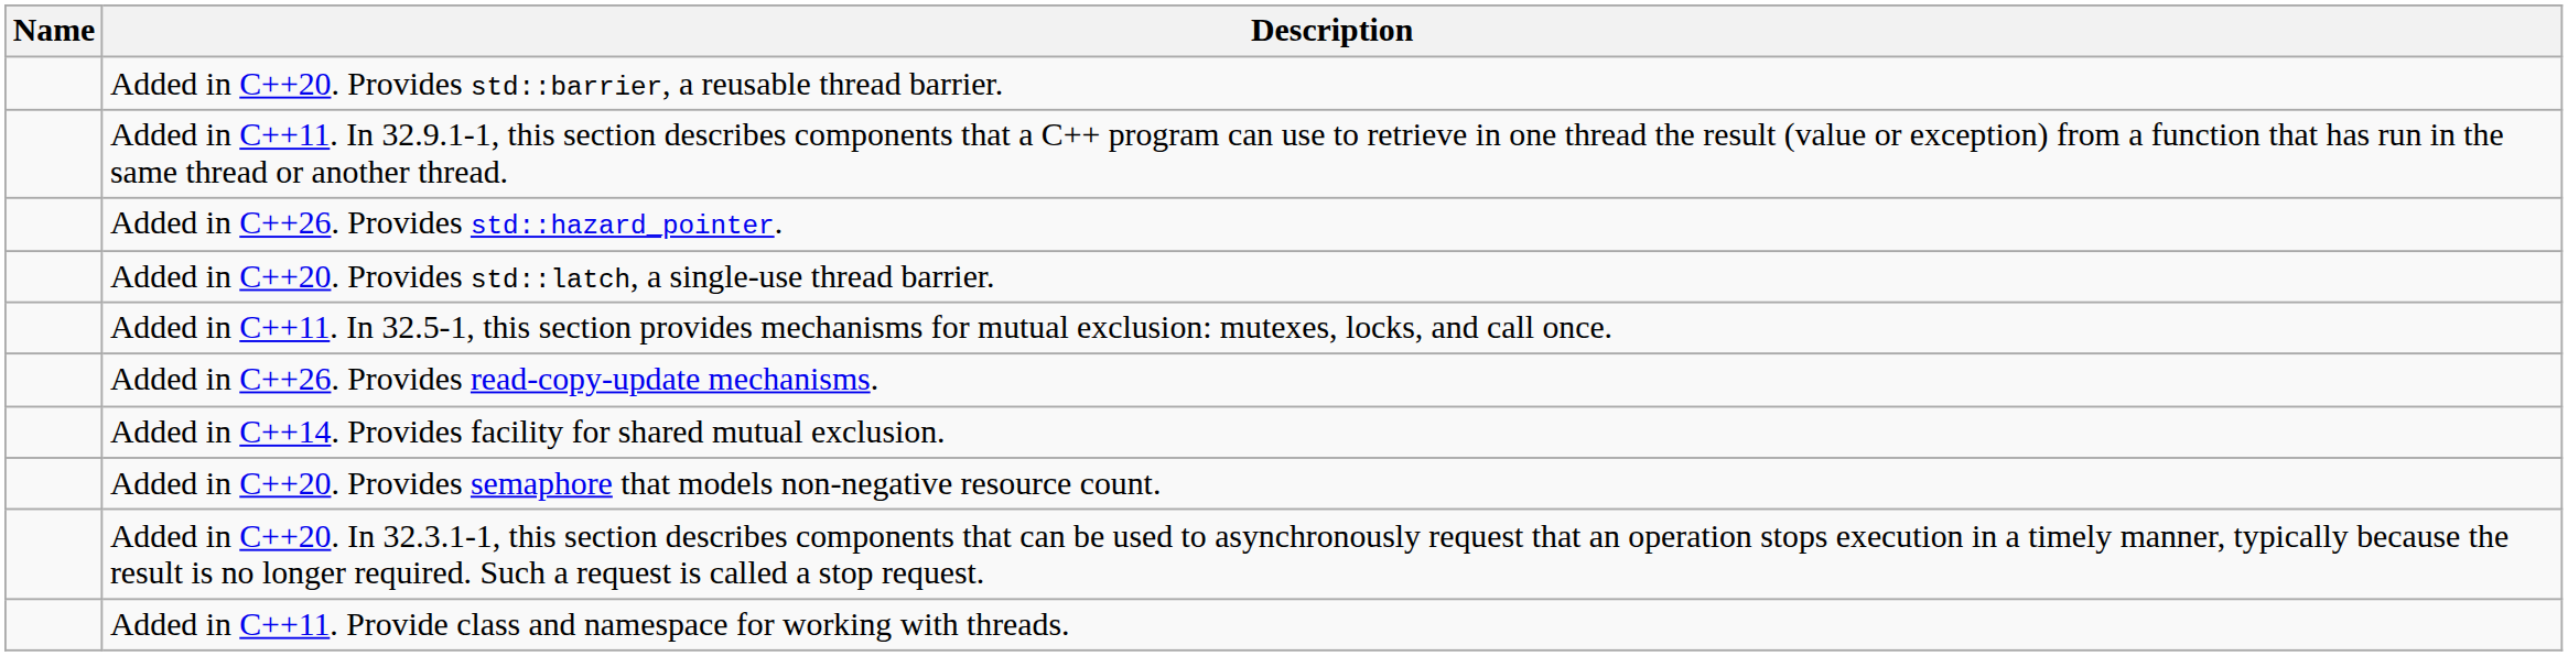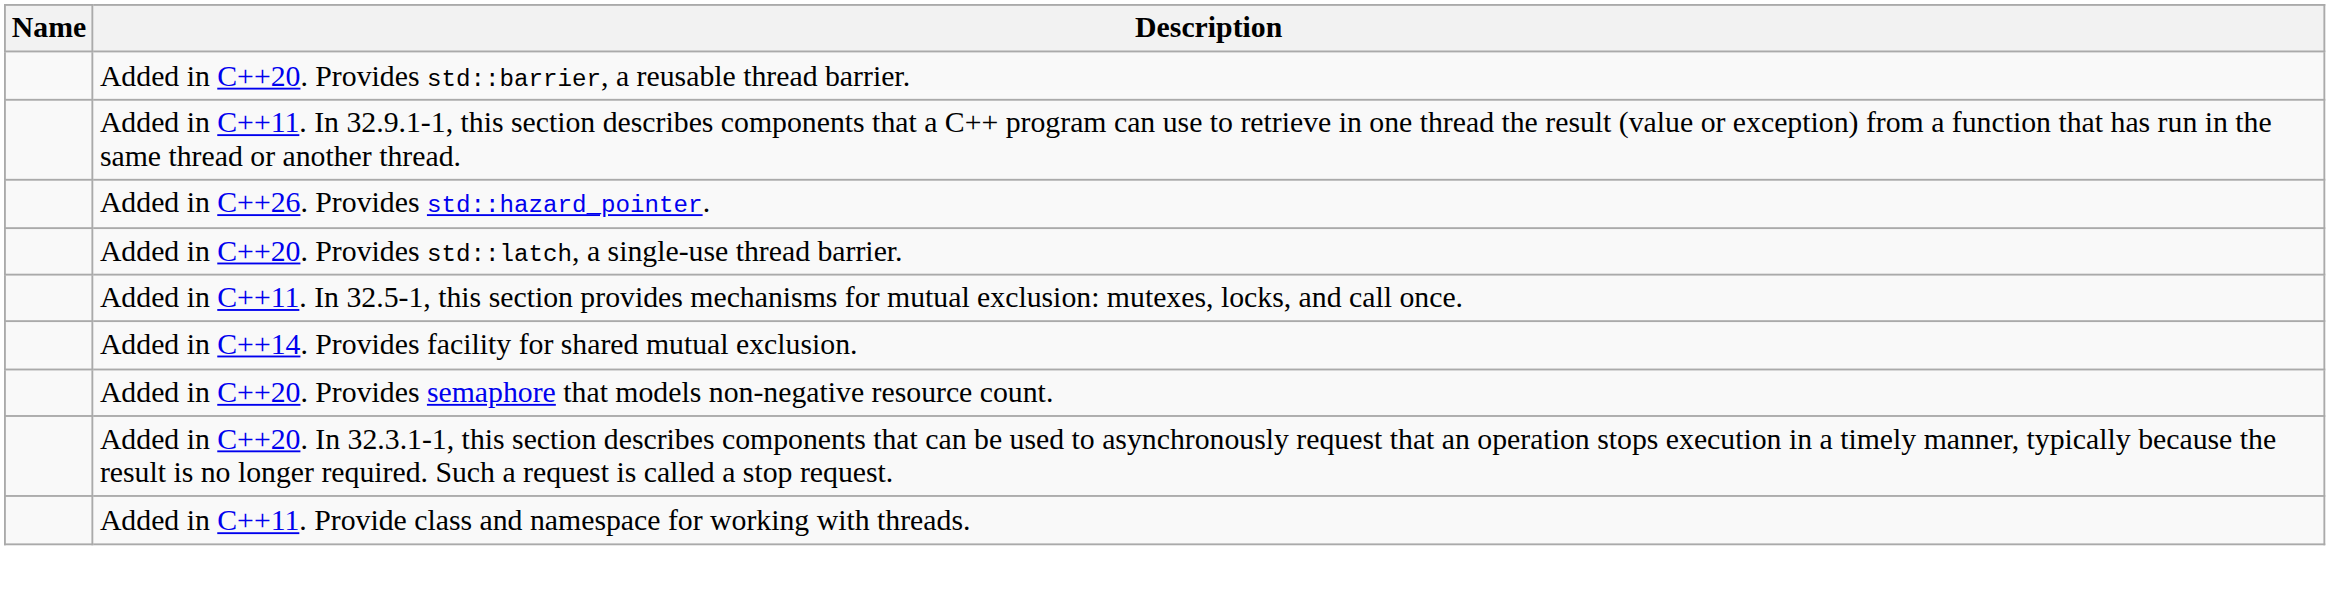 <table class="wikitable">
 <tr>
 <th>Name</th>
 <th>Description</th>
 </tr>
 <tr>
 <td></td>
 <td>Added in <a href='#'>C++20</a>. Provides <code>std::barrier</code>, a reusable thread barrier.</td>
 </tr>
 <tr>
 <td></td>
 <td>Added in <a href='#'>C++11</a>. In 32.9.1-1, this section describes components that a C++ program can use to retrieve in one thread the result (value or exception) from a function that has run in the same thread or another thread.</td>
 </tr>
 <tr>
 <td></td>
 <td>Added in <a href='#'>C++26</a>. Provides <a href='#'><code>std::hazard_pointer</code></a>.</td>
 </tr>
 <tr>
 <td></td>
 <td>Added in <a href='#'>C++20</a>. Provides <code>std::latch</code>, a single-use thread barrier.</td>
 </tr>
 <tr>
 <td></td>
 <td>Added in <a href='#'>C++11</a>. In 32.5-1, this section provides mechanisms for mutual exclusion: mutexes, locks, and call once.</td>
 </tr>
 <tr>
 <td></td>
-<td>Added in <a href='#'>C++26</a>. Provides <a href='#'>read-copy-update mechanisms</a>.</td>
-</tr>
-<tr>
-<td></td>
 <td>Added in <a href='#'>C++14</a>. Provides facility for shared mutual exclusion.</td>
 </tr>
 <tr>
 <td></td>
 <td>Added in <a href='#'>C++20</a>. Provides <a href='#'>semaphore</a> that models non-negative resource count.</td>
 </tr>
 <tr>
 <td></td>
 <td>Added in <a href='#'>C++20</a>. In 32.3.1-1, this section describes components that can be used to asynchronously request that an operation stops execution in a timely manner, typically because the result is no longer required. Such a request is called a stop request.</td>
 </tr>
 <tr>
 <td></td>
 <td>Added in <a href='#'>C++11</a>. Provide class and namespace for working with threads.</td>
 </tr>
 </table>
